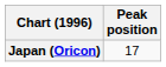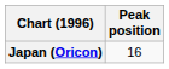 <table class="wikitable sortable plainrowheaders" style="text-align:center">
 <tr>
 <th scope="col">Chart (1996)</th>
 <th scope="col">Peak<br>position</th>
 </tr>
 <tr>
 <th scope="row">Japan (<a href='#'>Oricon</a>)</th>
-<td>17</td>
+<td>16</td>
 </tr>
 </table>
